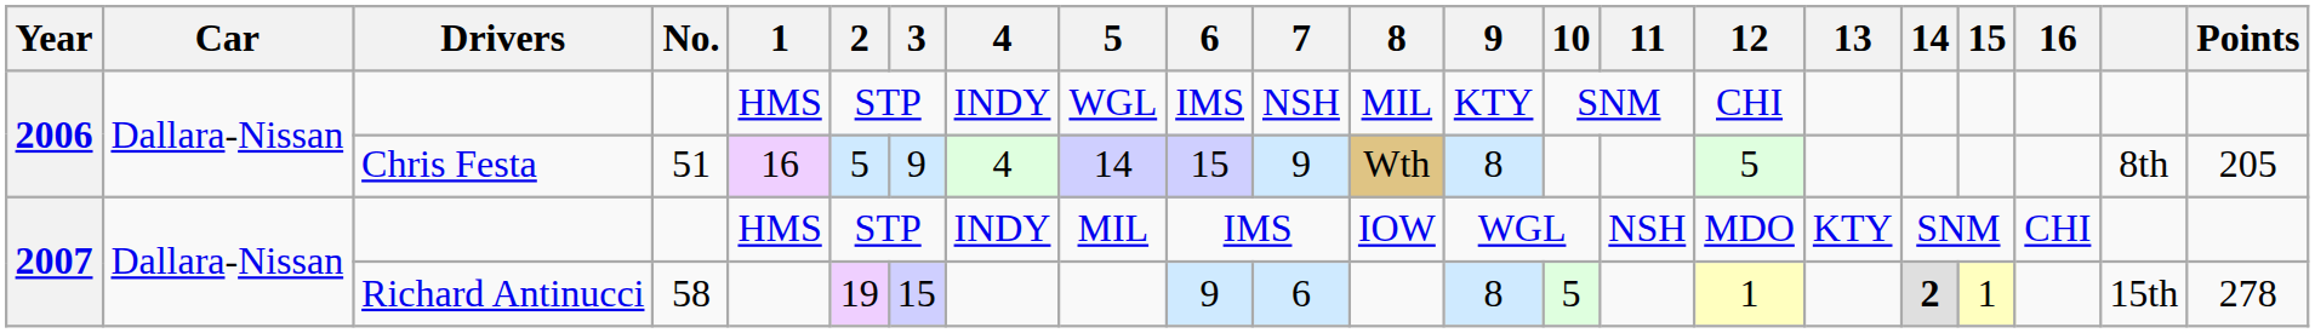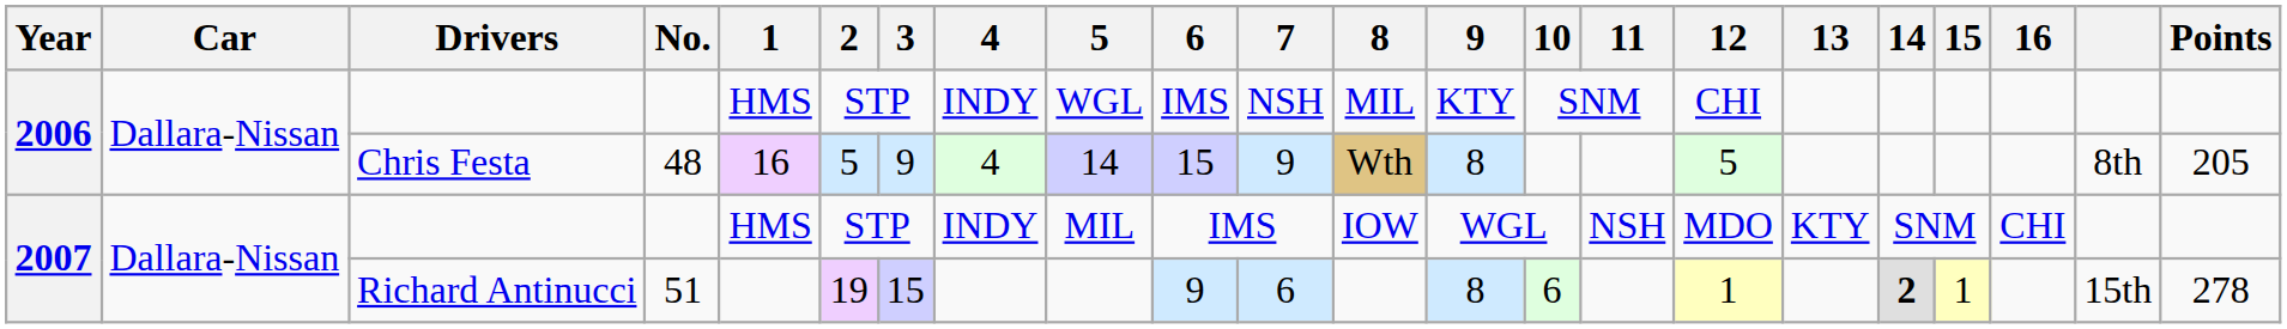 <table class="wikitable" style="text-align:center; font-size:90%">
 <tr>
 <th>Year</th>
 <th>Car</th>
 <th>Drivers</th>
 <th>No.</th>
 <th>1</th>
 <th>2</th>
 <th>3</th>
 <th>4</th>
 <th>5</th>
 <th>6</th>
 <th>7</th>
 <th>8</th>
 <th>9</th>
 <th>10</th>
 <th>11</th>
 <th>12</th>
 <th>13</th>
 <th>14</th>
 <th>15</th>
 <th>16</th>
 <th></th>
 <th>Points</th>
 </tr>
 <tr>
 <th rowspan="2"><a href='#'>2006</a></th>
 <td rowspan="2"><a href='#'>Dallara</a>-<a href='#'>Nissan</a></td>
 <td></td>
 <td></td>
 <td><a href='#'>HMS</a></td>
 <td colspan=2><a href='#'>STP</a></td>
 <td><a href='#'>INDY</a></td>
 <td><a href='#'>WGL</a></td>
 <td><a href='#'>IMS</a></td>
 <td><a href='#'>NSH</a></td>
 <td><a href='#'>MIL</a></td>
 <td><a href='#'>KTY</a></td>
 <td colspan=2><a href='#'>SNM</a></td>
 <td><a href='#'>CHI</a></td>
 <td></td>
 <td></td>
 <td></td>
 <td></td>
 <td></td>
 <td></td>
 </tr>
 <tr>
 <td align="left"> <a href='#'>Chris Festa</a></td>
-<td>51</td>
+<td>48</td>
 <td style="background:#EFCFFF;">16</td>
 <td style="background:#CFEAFF;">5</td>
 <td style="background:#CFEAFF;">9</td>
 <td style="background:#DFFFDF;">4</td>
 <td style="background:#CFCFFF;">14</td>
 <td style="background:#CFCFFF;">15</td>
 <td style="background:#CFEAFF;">9</td>
 <td style="background:#DFC484;">Wth</td>
 <td style="background:#CFEAFF;">8</td>
 <td></td>
 <td></td>
 <td style="background:#DFFFDF;">5</td>
 <td></td>
 <td></td>
 <td></td>
 <td></td>
 <td>8th</td>
 <td>205</td>
 </tr>
 <tr>
 <th rowspan="2"><a href='#'>2007</a></th>
 <td rowspan="2"><a href='#'>Dallara</a>-<a href='#'>Nissan</a></td>
 <td></td>
 <td></td>
 <td><a href='#'>HMS</a></td>
 <td colspan=2><a href='#'>STP</a></td>
 <td><a href='#'>INDY</a></td>
 <td><a href='#'>MIL</a></td>
 <td colspan=2><a href='#'>IMS</a></td>
 <td><a href='#'>IOW</a></td>
 <td colspan=2><a href='#'>WGL</a></td>
 <td><a href='#'>NSH</a></td>
 <td><a href='#'>MDO</a></td>
 <td><a href='#'>KTY</a></td>
 <td colspan=2><a href='#'>SNM</a></td>
 <td><a href='#'>CHI</a></td>
 <td></td>
 <td></td>
 </tr>
 <tr>
 <td align="left"> <a href='#'>Richard Antinucci</a></td>
-<td>58</td>
+<td>51</td>
 <td></td>
 <td style="background:#EFCFFF;">19</td>
 <td style="background:#CFCFFF;">15</td>
 <td></td>
 <td></td>
 <td style="background:#CFEAFF;">9</td>
 <td style="background:#CFEAFF;">6</td>
 <td></td>
 <td style="background:#CFEAFF;">8</td>
-<td style="background:#DFFFDF;">5</td>
+<td style="background:#DFFFDF;">6</td>
 <td></td>
 <td style="background:#FFFFBF;">1</td>
 <td></td>
 <td style="background:#DFDFDF;"><strong>2</strong></td>
 <td style="background:#FFFFBF;">1</td>
 <td></td>
 <td>15th</td>
 <td>278</td>
 </tr>
 </table>
